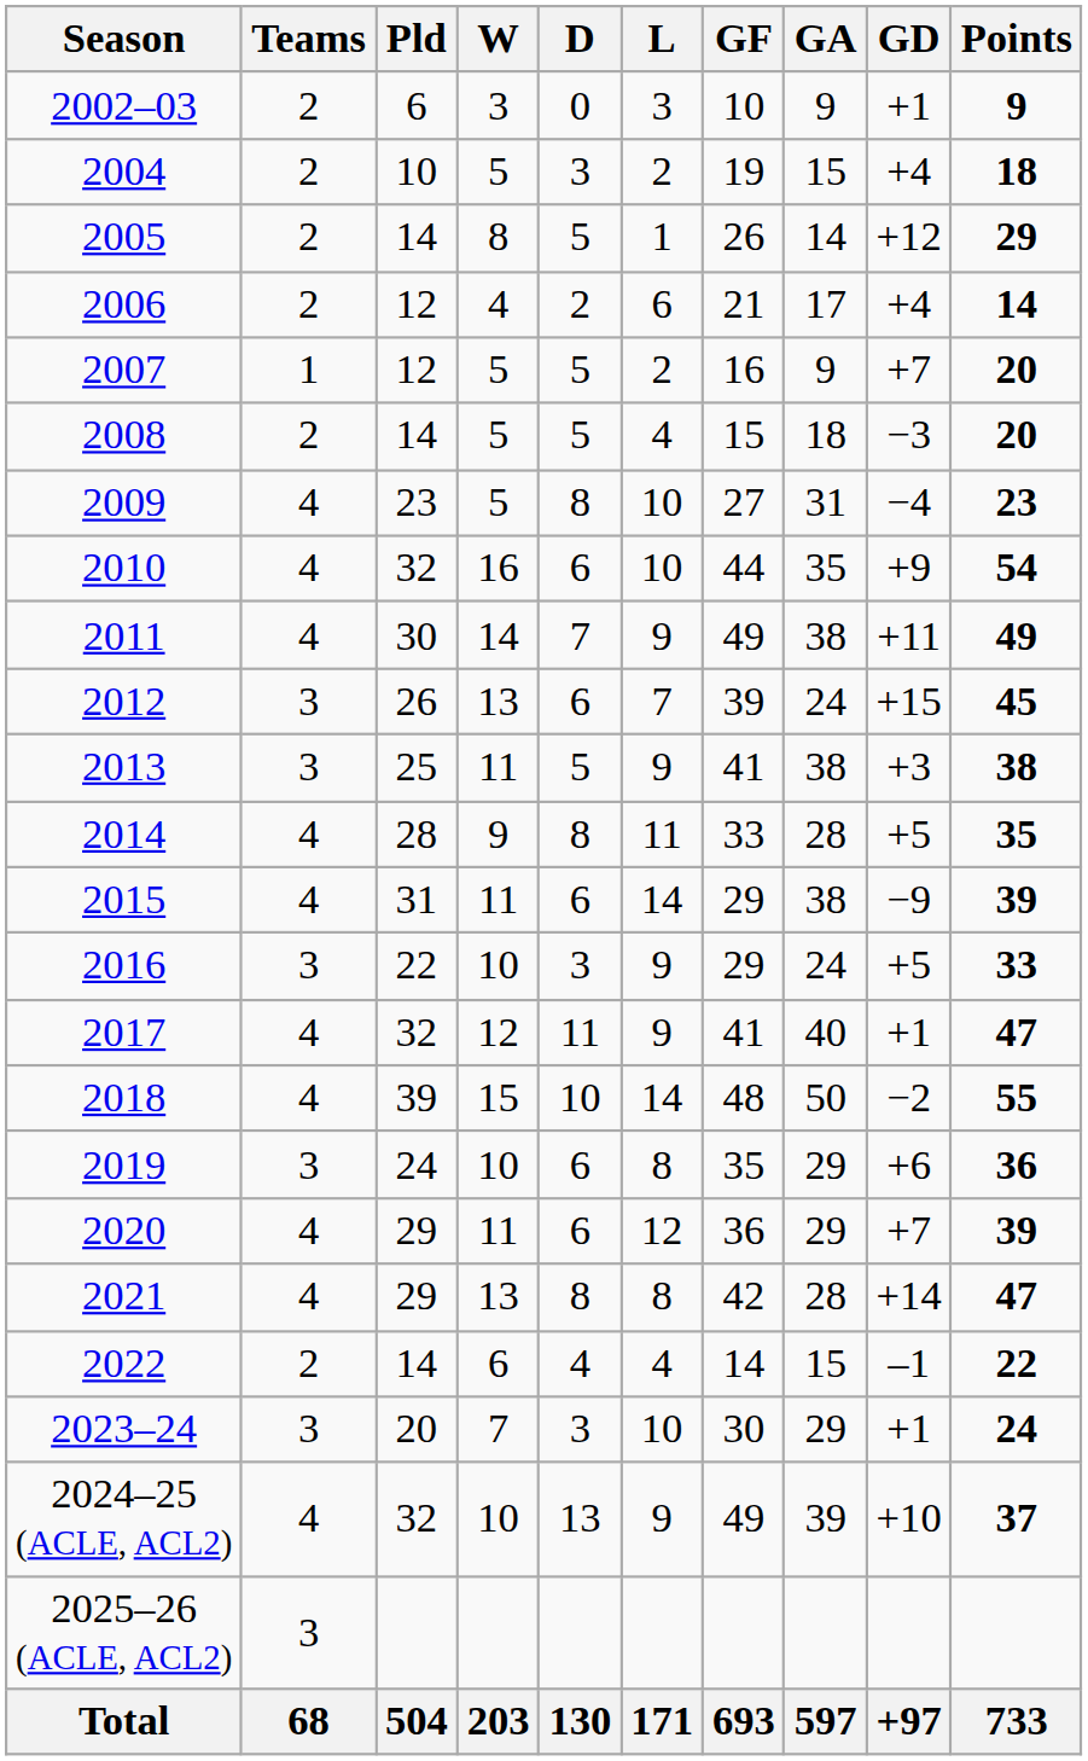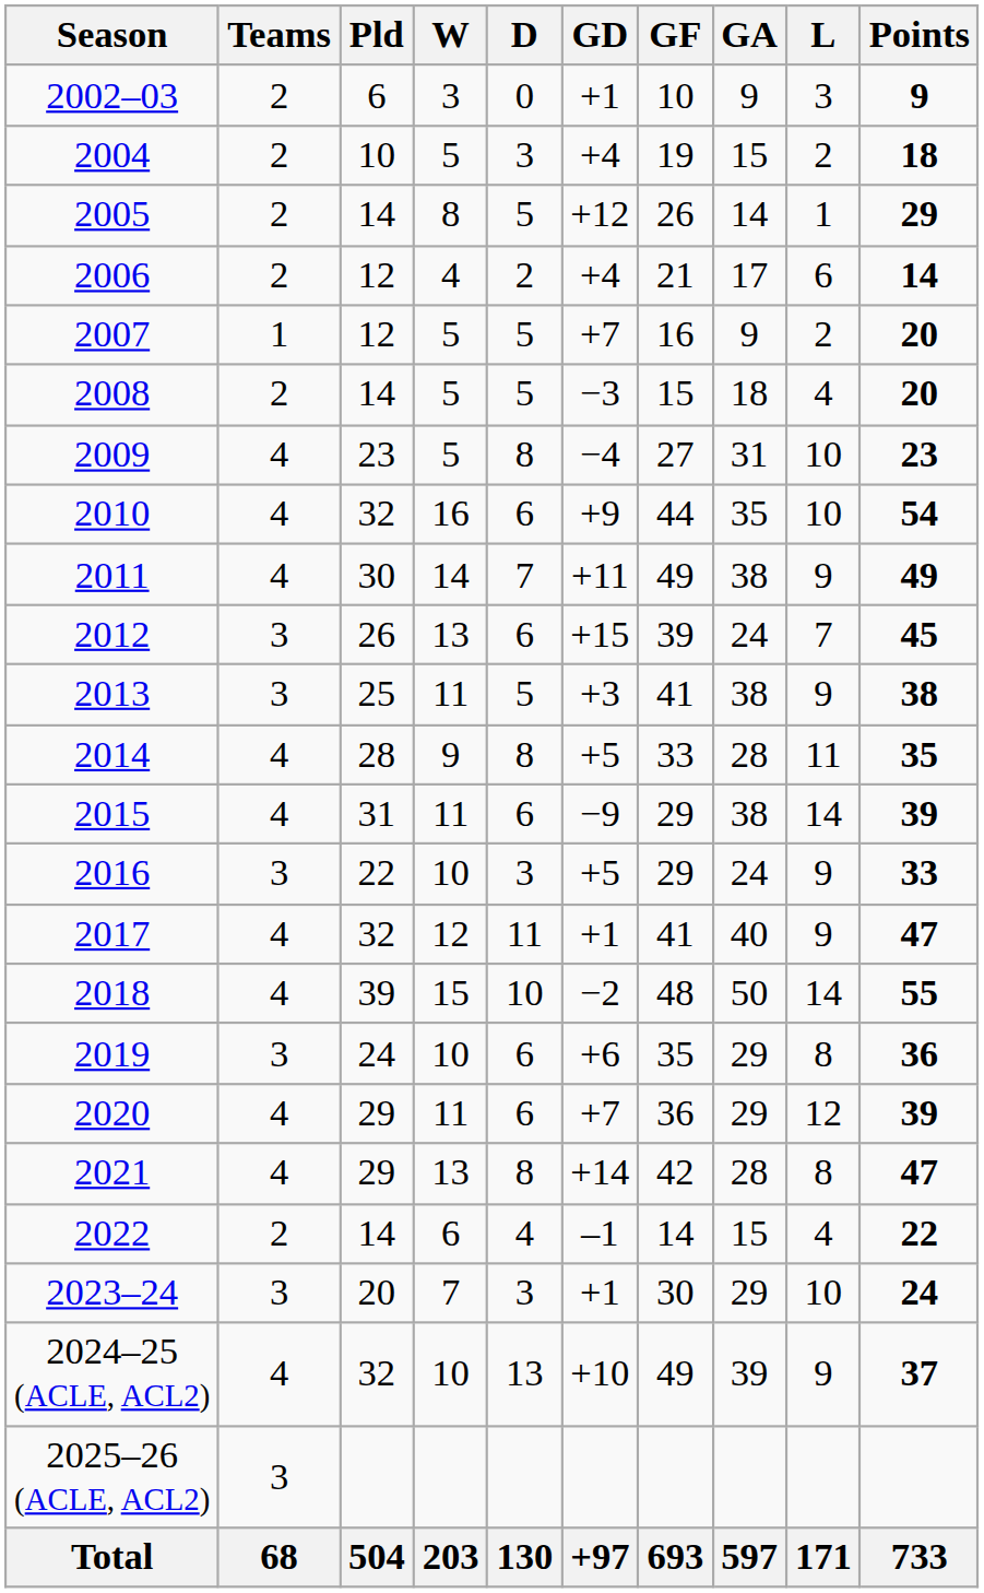 <table class="wikitable sortable" style="text-align:center">
 <tr>
 <th>Season</th>
 <th>Teams</th>
 <th>Pld</th>
 <th>W</th>
 <th>D</th>
-<th>L</th>
+<th>GD</th>
 <th>GF</th>
 <th>GA</th>
-<th>GD</th>
+<th>L</th>
 <th>Points</th>
 </tr>
 <tr>
 <td><a href='#'>2002–03</a></td>
 <td>2</td>
 <td>6</td>
 <td>3</td>
 <td>0</td>
-<td>3</td>
+<td>+1</td>
 <td>10</td>
 <td>9</td>
-<td>+1</td>
+<td>3</td>
 <td><strong>9</strong></td>
 </tr>
 <tr>
 <td><a href='#'>2004</a></td>
 <td>2</td>
 <td>10</td>
 <td>5</td>
 <td>3</td>
-<td>2</td>
+<td>+4</td>
 <td>19</td>
 <td>15</td>
-<td>+4</td>
+<td>2</td>
 <td><strong>18</strong></td>
 </tr>
 <tr>
 <td><a href='#'>2005</a></td>
 <td>2</td>
 <td>14</td>
 <td>8</td>
 <td>5</td>
-<td>1</td>
+<td>+12</td>
 <td>26</td>
 <td>14</td>
-<td>+12</td>
+<td>1</td>
 <td><strong>29</strong></td>
 </tr>
 <tr>
 <td><a href='#'>2006</a></td>
 <td>2</td>
 <td>12</td>
 <td>4</td>
 <td>2</td>
-<td>6</td>
+<td>+4</td>
 <td>21</td>
 <td>17</td>
-<td>+4</td>
+<td>6</td>
 <td><strong>14</strong></td>
 </tr>
 <tr>
 <td><a href='#'>2007</a></td>
 <td>1</td>
 <td>12</td>
 <td>5</td>
 <td>5</td>
-<td>2</td>
+<td>+7</td>
 <td>16</td>
 <td>9</td>
-<td>+7</td>
+<td>2</td>
 <td><strong>20</strong></td>
 </tr>
 <tr>
 <td><a href='#'>2008</a></td>
 <td>2</td>
 <td>14</td>
 <td>5</td>
 <td>5</td>
-<td>4</td>
+<td>−3</td>
 <td>15</td>
 <td>18</td>
-<td>−3</td>
+<td>4</td>
 <td><strong>20</strong></td>
 </tr>
 <tr>
 <td><a href='#'>2009</a></td>
 <td>4</td>
 <td>23</td>
 <td>5</td>
 <td>8</td>
-<td>10</td>
+<td>−4</td>
 <td>27</td>
 <td>31</td>
-<td>−4</td>
+<td>10</td>
 <td><strong>23</strong></td>
 </tr>
 <tr>
 <td><a href='#'>2010</a></td>
 <td>4</td>
 <td>32</td>
 <td>16</td>
 <td>6</td>
-<td>10</td>
+<td>+9</td>
 <td>44</td>
 <td>35</td>
-<td>+9</td>
+<td>10</td>
 <td><strong>54</strong></td>
 </tr>
 <tr>
 <td><a href='#'>2011</a></td>
 <td>4</td>
 <td>30</td>
 <td>14</td>
 <td>7</td>
-<td>9</td>
+<td>+11</td>
 <td>49</td>
 <td>38</td>
-<td>+11</td>
+<td>9</td>
 <td><strong>49</strong></td>
 </tr>
 <tr>
 <td><a href='#'>2012</a></td>
 <td>3</td>
 <td>26</td>
 <td>13</td>
 <td>6</td>
-<td>7</td>
+<td>+15</td>
 <td>39</td>
 <td>24</td>
-<td>+15</td>
+<td>7</td>
 <td><strong>45</strong></td>
 </tr>
 <tr>
 <td><a href='#'>2013</a></td>
 <td>3</td>
 <td>25</td>
 <td>11</td>
 <td>5</td>
-<td>9</td>
+<td>+3</td>
 <td>41</td>
 <td>38</td>
-<td>+3</td>
+<td>9</td>
 <td><strong>38</strong></td>
 </tr>
 <tr>
 <td><a href='#'>2014</a></td>
 <td>4</td>
 <td>28</td>
 <td>9</td>
 <td>8</td>
-<td>11</td>
+<td>+5</td>
 <td>33</td>
 <td>28</td>
-<td>+5</td>
+<td>11</td>
 <td><strong>35</strong></td>
 </tr>
 <tr>
 <td><a href='#'>2015</a></td>
 <td>4</td>
 <td>31</td>
 <td>11</td>
 <td>6</td>
-<td>14</td>
+<td>−9</td>
 <td>29</td>
 <td>38</td>
-<td>−9</td>
+<td>14</td>
 <td><strong>39</strong></td>
 </tr>
 <tr>
 <td><a href='#'>2016</a></td>
 <td>3</td>
 <td>22</td>
 <td>10</td>
 <td>3</td>
-<td>9</td>
+<td>+5</td>
 <td>29</td>
 <td>24</td>
-<td>+5</td>
+<td>9</td>
 <td><strong>33</strong></td>
 </tr>
 <tr>
 <td><a href='#'>2017</a></td>
 <td>4</td>
 <td>32</td>
 <td>12</td>
 <td>11</td>
-<td>9</td>
+<td>+1</td>
 <td>41</td>
 <td>40</td>
-<td>+1</td>
+<td>9</td>
 <td><strong>47</strong></td>
 </tr>
 <tr>
 <td><a href='#'>2018</a></td>
 <td>4</td>
 <td>39</td>
 <td>15</td>
 <td>10</td>
-<td>14</td>
+<td>−2</td>
 <td>48</td>
 <td>50</td>
-<td>−2</td>
+<td>14</td>
 <td><strong>55</strong></td>
 </tr>
 <tr>
 <td><a href='#'>2019</a></td>
 <td>3</td>
 <td>24</td>
 <td>10</td>
 <td>6</td>
-<td>8</td>
+<td>+6</td>
 <td>35</td>
 <td>29</td>
-<td>+6</td>
+<td>8</td>
 <td><strong>36</strong></td>
 </tr>
 <tr>
 <td><a href='#'>2020</a></td>
 <td>4</td>
 <td>29</td>
 <td>11</td>
 <td>6</td>
-<td>12</td>
+<td>+7</td>
 <td>36</td>
 <td>29</td>
-<td>+7</td>
+<td>12</td>
 <td><strong>39</strong></td>
 </tr>
 <tr>
 <td><a href='#'>2021</a></td>
 <td>4</td>
 <td>29</td>
 <td>13</td>
 <td>8</td>
-<td>8</td>
+<td>+14</td>
 <td>42</td>
 <td>28</td>
-<td>+14</td>
+<td>8</td>
 <td><strong>47</strong></td>
 </tr>
 <tr>
 <td><a href='#'>2022</a></td>
 <td>2</td>
 <td>14</td>
 <td>6</td>
 <td>4</td>
-<td>4</td>
+<td>–1</td>
 <td>14</td>
 <td>15</td>
-<td>–1</td>
+<td>4</td>
 <td><strong>22</strong></td>
 </tr>
 <tr>
 <td><a href='#'>2023–24</a></td>
 <td>3</td>
 <td>20</td>
 <td>7</td>
 <td>3</td>
-<td>10</td>
+<td>+1</td>
 <td>30</td>
 <td>29</td>
-<td>+1</td>
+<td>10</td>
 <td><strong>24</strong></td>
 </tr>
 <tr>
 <td>2024–25<br><small>(<a href='#'>ACLE</a>, <a href='#'>ACL2</a>)</small></td>
 <td>4</td>
 <td>32</td>
 <td>10</td>
 <td>13</td>
-<td>9</td>
+<td>+10</td>
 <td>49</td>
 <td>39</td>
-<td>+10</td>
+<td>9</td>
 <td><strong>37</strong></td>
 </tr>
 <tr>
 <td>2025–26<br><small>(<a href='#'>ACLE</a>, <a href='#'>ACL2</a>)</small></td>
 <td>3</td>
 <td></td>
 <td></td>
 <td></td>
 <td></td>
 <td></td>
 <td></td>
 <td></td>
 <td></td>
 </tr>
 <tr>
 <th>Total</th>
 <th>68</th>
 <th>504</th>
 <th>203</th>
 <th>130</th>
-<th>171</th>
+<th>+97</th>
 <th>693</th>
 <th>597</th>
-<th>+97</th>
+<th>171</th>
 <th>733</th>
 </tr>
 </table>
